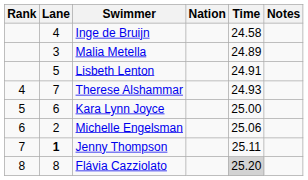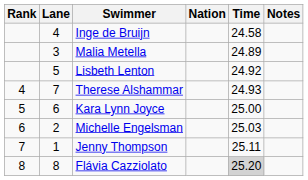 <table class="wikitable sortable" style="text-align:center">
 <tr>
 <th>Rank</th>
 <th>Lane</th>
 <th>Swimmer</th>
 <th>Nation</th>
 <th>Time</th>
 <th>Notes</th>
 </tr>
 <tr>
 <td></td>
 <td>4</td>
 <td align=left><a href='#'>Inge de Bruijn</a></td>
 <td align=left></td>
 <td>24.58</td>
 <td></td>
 </tr>
 <tr>
 <td></td>
 <td>3</td>
 <td align=left><a href='#'>Malia Metella</a></td>
 <td align=left></td>
 <td>24.89</td>
 <td></td>
 </tr>
 <tr>
 <td></td>
 <td>5</td>
 <td align=left><a href='#'>Lisbeth Lenton</a></td>
 <td align=left></td>
-<td>24.91</td>
+<td>24.92</td>
 <td></td>
 </tr>
 <tr>
 <td>4</td>
 <td>7</td>
 <td align=left><a href='#'>Therese Alshammar</a></td>
 <td align=left></td>
 <td>24.93</td>
 <td></td>
 </tr>
 <tr>
 <td>5</td>
 <td>6</td>
 <td align=left><a href='#'>Kara Lynn Joyce</a></td>
 <td align=left></td>
 <td>25.00</td>
 <td></td>
 </tr>
 <tr>
 <td>6</td>
 <td>2</td>
 <td align=left><a href='#'>Michelle Engelsman</a></td>
 <td align=left></td>
-<td>25.06</td>
+<td>25.03</td>
 <td></td>
 </tr>
 <tr>
 <td>7</td>
-<td><strong>1</strong></td>
+<td>1</td>
 <td align=left><a href='#'>Jenny Thompson</a></td>
 <td align=left></td>
 <td>25.11</td>
 <td></td>
 </tr>
 <tr>
 <td>8</td>
 <td>8</td>
 <td align=left><a href='#'>Flávia Cazziolato</a></td>
 <td align=left></td>
 <td style="background: lightgrey;">25.20</td>
 <td></td>
 </tr>
 </table>
